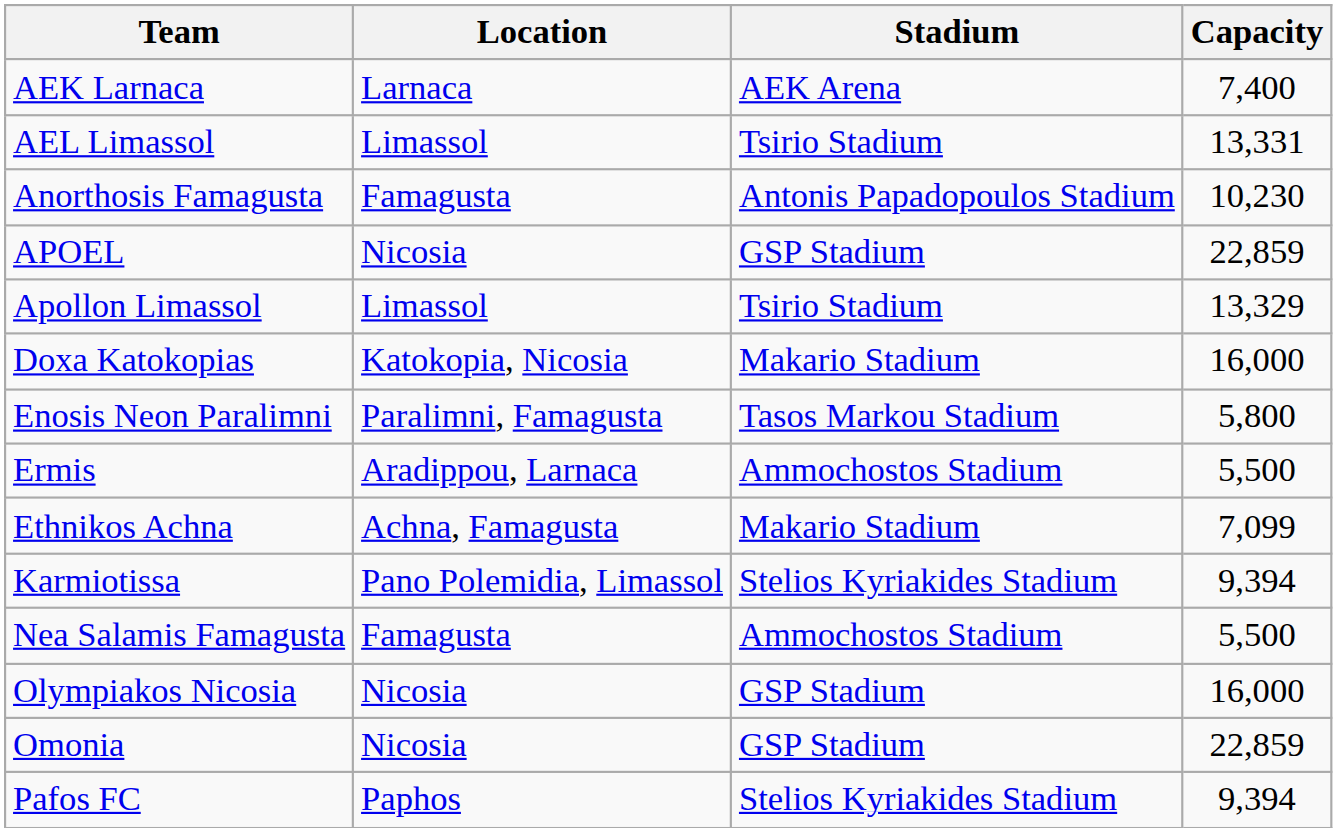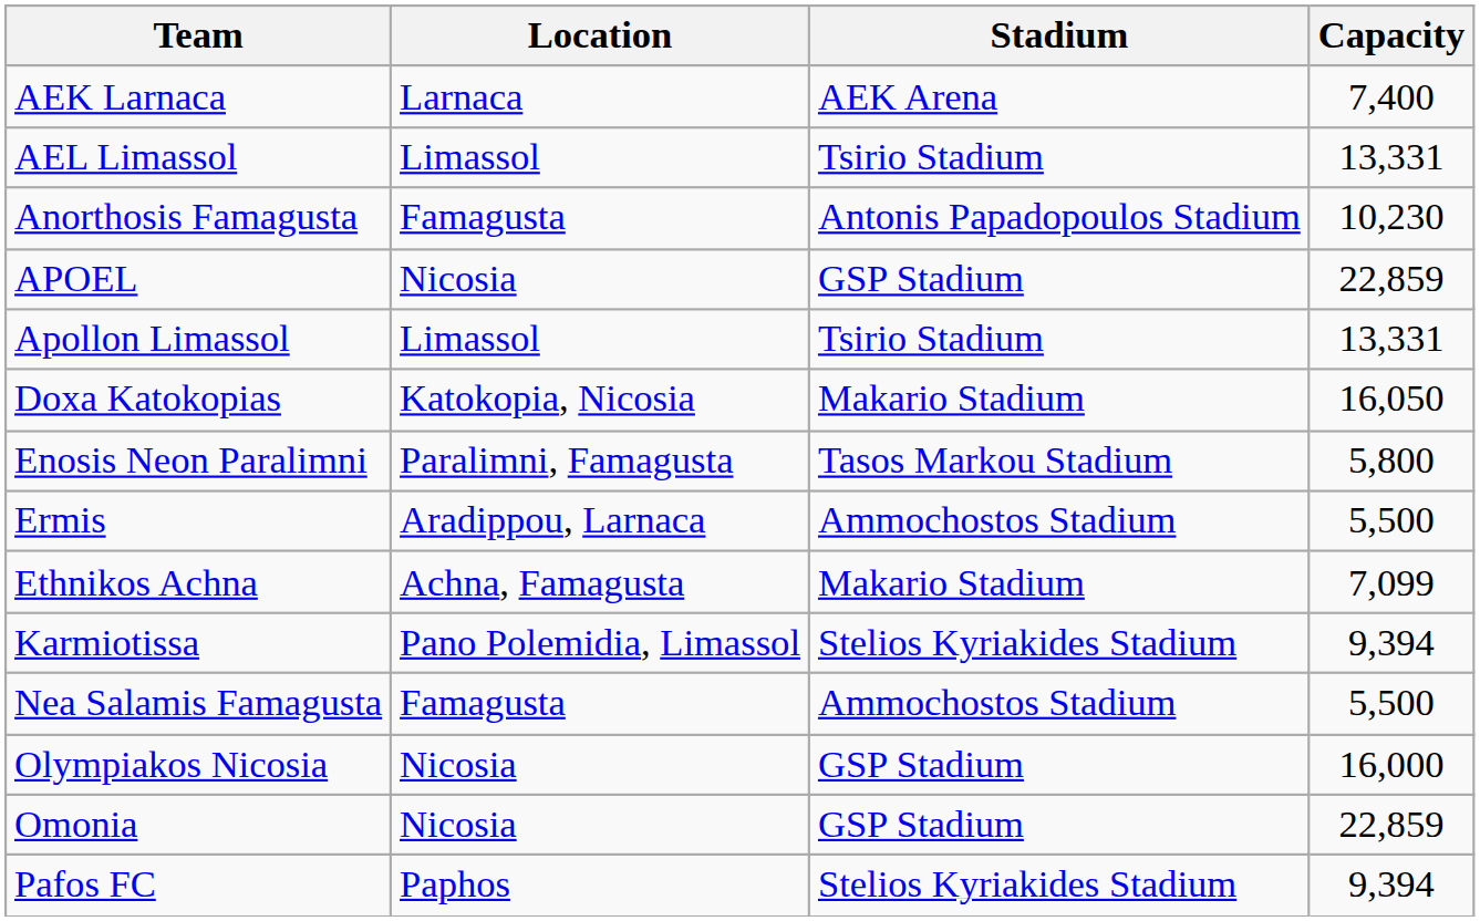 <table class="wikitable sortable">
 <tr>
 <th>Team</th>
 <th>Location</th>
 <th>Stadium</th>
 <th>Capacity</th>
 </tr>
 <tr>
 <td><a href='#'>AEK Larnaca</a></td>
 <td><a href='#'>Larnaca</a></td>
 <td><a href='#'>AEK Arena</a></td>
 <td align="center">7,400</td>
 </tr>
 <tr>
 <td><a href='#'>AEL Limassol</a></td>
 <td><a href='#'>Limassol</a></td>
 <td><a href='#'>Tsirio Stadium</a></td>
 <td align="center">13,331</td>
 </tr>
 <tr>
 <td><a href='#'>Anorthosis Famagusta</a></td>
 <td><a href='#'>Famagusta</a></td>
 <td><a href='#'>Antonis Papadopoulos Stadium</a></td>
 <td align="center">10,230</td>
 </tr>
 <tr>
 <td><a href='#'>APOEL</a></td>
 <td><a href='#'>Nicosia</a></td>
 <td><a href='#'>GSP Stadium</a></td>
 <td align="center">22,859</td>
 </tr>
 <tr>
 <td><a href='#'>Apollon Limassol</a></td>
 <td><a href='#'>Limassol</a></td>
 <td><a href='#'>Tsirio Stadium</a></td>
-<td align="center">13,329</td>
+<td align="center">13,331</td>
 </tr>
 <tr>
 <td><a href='#'>Doxa Katokopias</a></td>
 <td><a href='#'>Katokopia</a>, <a href='#'>Nicosia</a></td>
 <td><a href='#'>Makario Stadium</a></td>
-<td align="center">16,000</td>
+<td align="center">16,050</td>
 </tr>
 <tr>
 <td><a href='#'>Enosis Neon Paralimni</a></td>
 <td><a href='#'>Paralimni</a>, <a href='#'>Famagusta</a></td>
 <td><a href='#'>Tasos Markou Stadium</a></td>
 <td align="center">5,800</td>
 </tr>
 <tr>
 <td><a href='#'>Ermis</a></td>
 <td><a href='#'>Aradippou</a>, <a href='#'>Larnaca</a></td>
 <td><a href='#'>Ammochostos Stadium</a></td>
 <td align="center">5,500</td>
 </tr>
 <tr>
 <td><a href='#'>Ethnikos Achna</a></td>
 <td><a href='#'>Achna</a>, <a href='#'>Famagusta</a></td>
 <td><a href='#'>Makario Stadium</a></td>
 <td align="center">7,099</td>
 </tr>
 <tr>
 <td><a href='#'>Karmiotissa</a></td>
 <td><a href='#'>Pano Polemidia</a>, <a href='#'>Limassol</a></td>
 <td><a href='#'>Stelios Kyriakides Stadium</a></td>
 <td align="center">9,394</td>
 </tr>
 <tr>
 <td><a href='#'>Nea Salamis Famagusta</a></td>
 <td><a href='#'>Famagusta</a></td>
 <td><a href='#'>Ammochostos Stadium</a></td>
 <td align="center">5,500</td>
 </tr>
 <tr>
 <td><a href='#'>Olympiakos Nicosia</a></td>
 <td><a href='#'>Nicosia</a></td>
 <td><a href='#'>GSP Stadium</a></td>
 <td align="center">16,000</td>
 </tr>
 <tr>
 <td><a href='#'>Omonia</a></td>
 <td><a href='#'>Nicosia</a></td>
 <td><a href='#'>GSP Stadium</a></td>
 <td align="center">22,859</td>
 </tr>
 <tr>
 <td><a href='#'>Pafos FC</a></td>
 <td><a href='#'>Paphos</a></td>
 <td><a href='#'>Stelios Kyriakides Stadium</a></td>
 <td align="center">9,394</td>
 </tr>
 </table>
